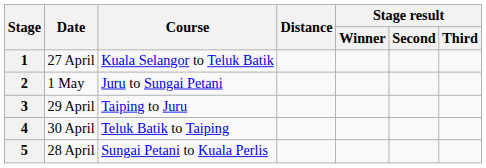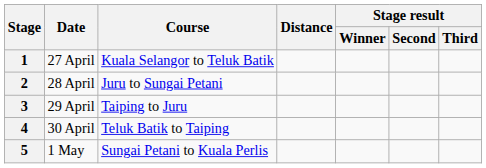 <table class=wikitable>
 <tr>
 <th rowspan=2>Stage</th>
 <th rowspan=2>Date</th>
 <th rowspan=2>Course</th>
 <th rowspan=2>Distance</th>
 <th colspan=3>Stage result</th>
 </tr>
 <tr>
 <th>Winner</th>
 <th>Second</th>
 <th>Third</th>
 </tr>
 <tr>
 <th align=center>1</th>
 <td>27 April</td>
 <td><a href='#'>Kuala Selangor</a> to <a href='#'>Teluk Batik</a></td>
 <td align=right></td>
 <td></td>
 <td></td>
 <td></td>
 </tr>
 <tr>
 <th align=center>2</th>
-<td>1 May</td>
+<td>28 April</td>
 <td><a href='#'>Juru</a> to <a href='#'>Sungai Petani</a></td>
 <td align=right></td>
 <td></td>
 <td></td>
 <td></td>
 </tr>
 <tr>
 <th align=center>3</th>
 <td>29 April</td>
 <td><a href='#'>Taiping</a> to <a href='#'>Juru</a></td>
 <td align=right></td>
 <td></td>
 <td></td>
 <td></td>
 </tr>
 <tr>
 <th align=center>4</th>
 <td>30 April</td>
 <td><a href='#'>Teluk Batik</a> to <a href='#'>Taiping</a></td>
 <td align=right></td>
 <td></td>
 <td></td>
 <td></td>
 </tr>
 <tr>
 <th align=center>5</th>
-<td>28 April</td>
+<td>1 May</td>
 <td><a href='#'>Sungai Petani</a> to <a href='#'>Kuala Perlis</a></td>
 <td align=right></td>
 <td></td>
 <td></td>
 <td></td>
 </tr>
 </table>
